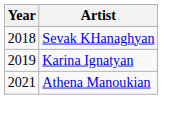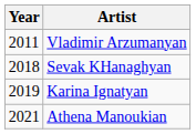 <table class="wikitable">
 <tr>
 <th>Year</th>
 <th>Artist</th>
+</tr>
+<tr>
+<td>2011</td>
+<td><a href='#'>Vladimir Arzumanyan</a></td>
 </tr>
 <tr>
 <td>2018</td>
 <td><a href='#'>Sevak KHanaghyan</a></td>
 </tr>
 <tr>
 <td>2019</td>
 <td><a href='#'>Karina Ignatyan</a></td>
 </tr>
 <tr>
 <td>2021</td>
 <td><a href='#'>Athena Manoukian</a></td>
 </tr>
 </table>
